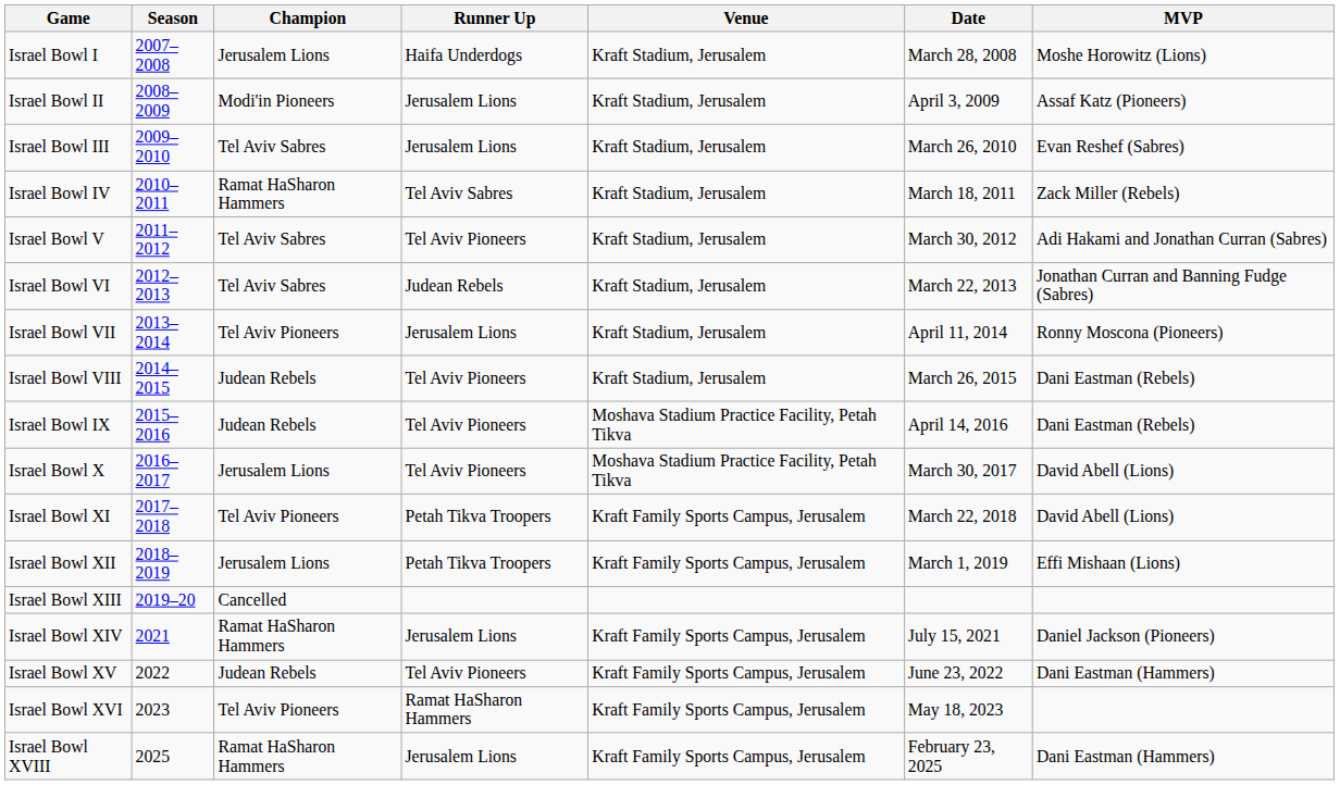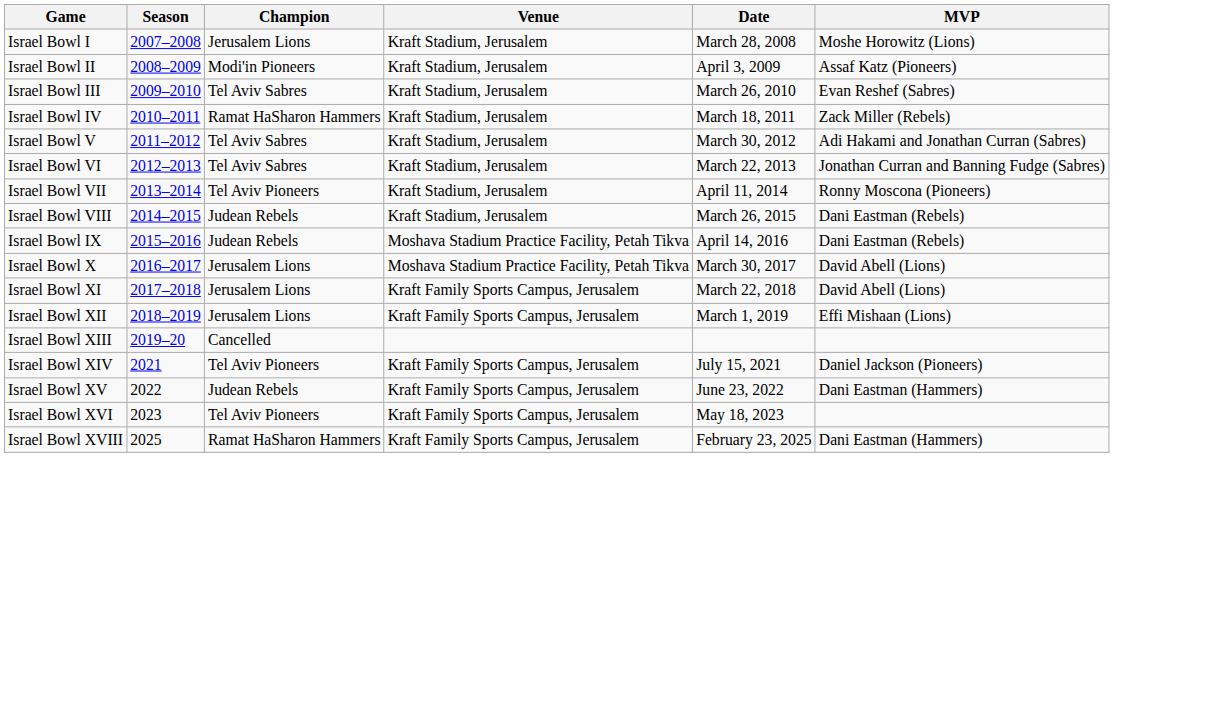 <table class="wikitable">
 <tr>
 <th>Game</th>
 <th>Season</th>
 <th>Champion</th>
-<th>Runner Up</th>
 <th>Venue</th>
 <th>Date</th>
 <th>MVP</th>
 </tr>
 <tr>
 <td>Israel Bowl I</td>
 <td><a href='#'>2007–2008</a></td>
 <td>Jerusalem Lions</td>
-<td>Haifa Underdogs</td>
 <td>Kraft Stadium, Jerusalem</td>
 <td>March 28, 2008</td>
 <td>Moshe Horowitz (Lions)</td>
 </tr>
 <tr>
 <td>Israel Bowl II</td>
 <td><a href='#'>2008–2009</a></td>
 <td>Modi'in Pioneers</td>
-<td>Jerusalem Lions</td>
 <td>Kraft Stadium, Jerusalem</td>
 <td>April 3, 2009</td>
 <td>Assaf Katz (Pioneers)</td>
 </tr>
 <tr>
 <td>Israel Bowl III</td>
 <td><a href='#'>2009–2010</a></td>
 <td>Tel Aviv Sabres</td>
-<td>Jerusalem Lions</td>
 <td>Kraft Stadium, Jerusalem</td>
 <td>March 26, 2010</td>
 <td>Evan Reshef (Sabres)</td>
 </tr>
 <tr>
 <td>Israel Bowl IV</td>
 <td><a href='#'>2010–2011</a></td>
 <td>Ramat HaSharon Hammers</td>
-<td>Tel Aviv Sabres</td>
 <td>Kraft Stadium, Jerusalem</td>
 <td>March 18, 2011</td>
 <td>Zack Miller (Rebels)</td>
 </tr>
 <tr>
 <td>Israel Bowl V</td>
 <td><a href='#'>2011–2012</a></td>
 <td>Tel Aviv Sabres</td>
-<td>Tel Aviv Pioneers</td>
 <td>Kraft Stadium, Jerusalem</td>
 <td>March 30, 2012</td>
 <td>Adi Hakami and Jonathan Curran (Sabres)</td>
 </tr>
 <tr>
 <td>Israel Bowl VI</td>
 <td><a href='#'>2012–2013</a></td>
 <td>Tel Aviv Sabres</td>
-<td>Judean Rebels</td>
 <td>Kraft Stadium, Jerusalem</td>
 <td>March 22, 2013</td>
 <td>Jonathan Curran and Banning Fudge (Sabres)</td>
 </tr>
 <tr>
 <td>Israel Bowl VII</td>
 <td><a href='#'>2013–2014</a></td>
 <td>Tel Aviv Pioneers</td>
-<td>Jerusalem Lions</td>
 <td>Kraft Stadium, Jerusalem</td>
 <td>April 11, 2014</td>
 <td>Ronny Moscona (Pioneers)</td>
 </tr>
 <tr>
 <td>Israel Bowl VIII</td>
 <td><a href='#'>2014–2015</a></td>
 <td>Judean Rebels</td>
-<td>Tel Aviv Pioneers</td>
 <td>Kraft Stadium, Jerusalem</td>
 <td>March 26, 2015</td>
 <td>Dani Eastman (Rebels)</td>
 </tr>
 <tr>
 <td>Israel Bowl IX</td>
 <td><a href='#'>2015–2016</a></td>
 <td>Judean Rebels</td>
-<td>Tel Aviv Pioneers</td>
 <td>Moshava Stadium Practice Facility, Petah Tikva</td>
 <td>April 14, 2016</td>
 <td>Dani Eastman (Rebels)</td>
 </tr>
 <tr>
 <td>Israel Bowl X</td>
 <td><a href='#'>2016–2017</a></td>
 <td>Jerusalem Lions</td>
-<td>Tel Aviv Pioneers</td>
 <td>Moshava Stadium Practice Facility, Petah Tikva</td>
 <td>March 30, 2017</td>
 <td>David Abell (Lions)</td>
 </tr>
 <tr>
 <td>Israel Bowl XI</td>
 <td><a href='#'>2017–2018</a></td>
-<td>Tel Aviv Pioneers</td>
-<td>Petah Tikva Troopers</td>
+<td>Jerusalem Lions</td>
 <td>Kraft Family Sports Campus, Jerusalem</td>
 <td>March 22, 2018</td>
 <td>David Abell (Lions)</td>
 </tr>
 <tr>
 <td>Israel Bowl XII</td>
 <td><a href='#'>2018–2019</a></td>
 <td>Jerusalem Lions</td>
-<td>Petah Tikva Troopers</td>
 <td>Kraft Family Sports Campus, Jerusalem</td>
 <td>March 1, 2019</td>
 <td>Effi Mishaan (Lions)</td>
 </tr>
 <tr>
 <td>Israel Bowl XIII</td>
 <td><a href='#'>2019–20</a></td>
 <td>Cancelled</td>
 <td></td>
 <td></td>
 <td></td>
-<td></td>
 </tr>
 <tr>
 <td>Israel Bowl XIV</td>
 <td><a href='#'>2021</a></td>
-<td>Ramat HaSharon Hammers</td>
-<td>Jerusalem Lions</td>
+<td>Tel Aviv Pioneers</td>
 <td>Kraft Family Sports Campus, Jerusalem</td>
 <td>July 15, 2021</td>
 <td>Daniel Jackson (Pioneers)</td>
 </tr>
 <tr>
 <td>Israel Bowl XV</td>
 <td>2022</td>
 <td>Judean Rebels</td>
-<td>Tel Aviv Pioneers</td>
 <td>Kraft Family Sports Campus, Jerusalem</td>
 <td>June 23, 2022</td>
 <td>Dani Eastman (Hammers)</td>
 </tr>
 <tr>
 <td>Israel Bowl XVI</td>
 <td>2023</td>
 <td>Tel Aviv Pioneers</td>
-<td>Ramat HaSharon Hammers</td>
 <td>Kraft Family Sports Campus, Jerusalem</td>
 <td>May 18, 2023</td>
 <td></td>
 </tr>
 <tr>
 <td>Israel Bowl XVIII</td>
 <td>2025</td>
 <td>Ramat HaSharon Hammers</td>
-<td>Jerusalem Lions</td>
 <td>Kraft Family Sports Campus, Jerusalem</td>
 <td>February 23, 2025</td>
 <td>Dani Eastman (Hammers)</td>
 </tr>
 </table>
